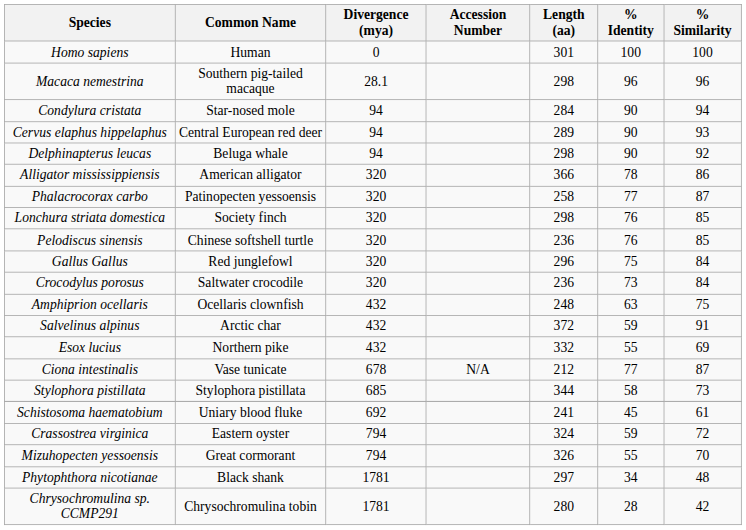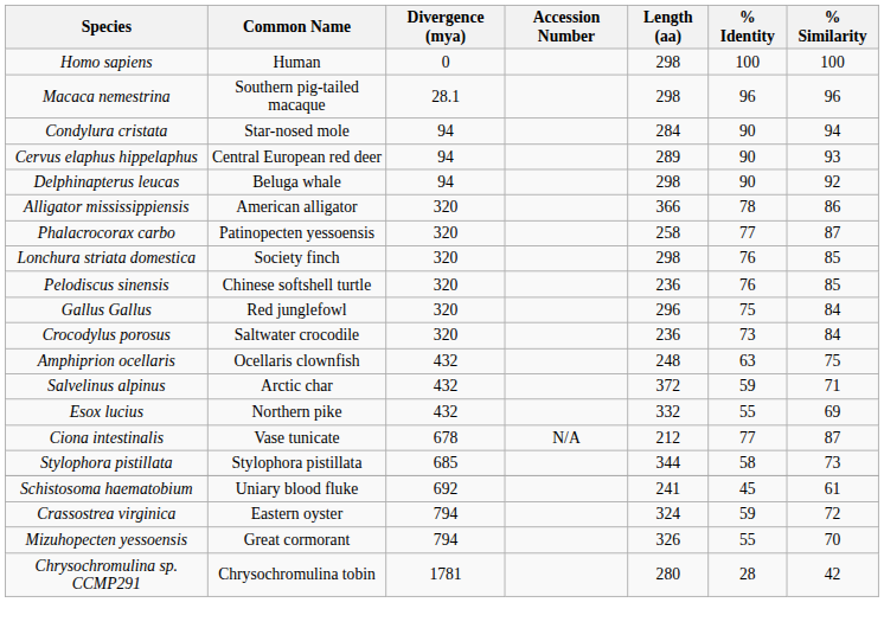 <table class="wikitable">
 <tr>
 <th>Species</th>
 <th>Common Name</th>
 <th>Divergence (mya)</th>
 <th>Accession Number</th>
 <th>Length (aa)</th>
 <th>% Identity</th>
 <th>% Similarity</th>
 </tr>
 <tr>
 <td style="text-align: center;"><em>Homo sapiens</em></td>
 <td style="text-align: center;">Human</td>
 <td style="text-align: center;">0</td>
 <td style="text-align: center;"></td>
-<td style="text-align: center;">301</td>
+<td style="text-align: center;">298</td>
 <td style="text-align: center;">100</td>
 <td style="text-align: center;">100</td>
 </tr>
 <tr>
 <td style="text-align: center;"><em>Macaca nemestrina</em></td>
 <td style="text-align: center;">Southern pig-tailed macaque</td>
 <td style="text-align: center;">28.1</td>
 <td style="text-align: center;"></td>
 <td style="text-align: center;">298</td>
 <td style="text-align: center;">96</td>
 <td style="text-align: center;">96</td>
 </tr>
 <tr>
 <td style="text-align: center;"><em>Condylura cristata</em></td>
 <td style="text-align: center;">Star-nosed mole</td>
 <td style="text-align: center;">94</td>
 <td style="text-align: center;"></td>
 <td style="text-align: center;">284</td>
 <td style="text-align: center;">90</td>
 <td style="text-align: center;">94</td>
 </tr>
 <tr>
 <td style="text-align: center;"><em>Cervus elaphus hippelaphus</em></td>
 <td style="text-align: center;">Central European red deer</td>
 <td style="text-align: center;">94</td>
 <td style="text-align: center;"></td>
 <td style="text-align: center;">289</td>
 <td style="text-align: center;">90</td>
 <td style="text-align: center;">93</td>
 </tr>
 <tr>
 <td style="text-align: center;"><em>Delphinapterus leucas</em></td>
 <td style="text-align: center;">Beluga whale</td>
 <td style="text-align: center;">94</td>
 <td style="text-align: center;"></td>
 <td style="text-align: center;">298</td>
 <td style="text-align: center;">90</td>
 <td style="text-align: center;">92</td>
 </tr>
 <tr>
 <td style="text-align: center;"><em>Alligator mississippiensis</em></td>
 <td style="text-align: center;">American alligator</td>
 <td style="text-align: center;">320</td>
 <td style="text-align: center;"></td>
 <td style="text-align: center;">366</td>
 <td style="text-align: center;">78</td>
 <td style="text-align: center;">86</td>
 </tr>
 <tr>
 <td style="text-align: center;"><em>Phalacrocorax carbo</em></td>
 <td style="text-align: center;">Patinopecten yessoensis</td>
 <td style="text-align: center;">320</td>
 <td style="text-align: center;"></td>
 <td style="text-align: center;">258</td>
 <td style="text-align: center;">77</td>
 <td style="text-align: center;">87</td>
 </tr>
 <tr>
 <td style="text-align: center;"><em>Lonchura striata domestica</em></td>
 <td style="text-align: center;">Society finch</td>
 <td style="text-align: center;">320</td>
 <td style="text-align: center;"></td>
 <td style="text-align: center;">298</td>
 <td style="text-align: center;">76</td>
 <td style="text-align: center;">85</td>
 </tr>
 <tr>
 <td style="text-align: center;"><em>Pelodiscus sinensis</em></td>
 <td style="text-align: center;">Chinese softshell turtle</td>
 <td style="text-align: center;">320</td>
 <td style="text-align: center;"></td>
 <td style="text-align: center;">236</td>
 <td style="text-align: center;">76</td>
 <td style="text-align: center;">85</td>
 </tr>
 <tr>
 <td style="text-align: center;"><em>Gallus Gallus</em></td>
 <td style="text-align: center;">Red junglefowl</td>
 <td style="text-align: center;">320</td>
 <td style="text-align: center;"></td>
 <td style="text-align: center;">296</td>
 <td style="text-align: center;">75</td>
 <td style="text-align: center;">84</td>
 </tr>
 <tr>
 <td style="text-align: center;"><em>Crocodylus porosus</em></td>
 <td style="text-align: center;">Saltwater crocodile</td>
 <td style="text-align: center;">320</td>
 <td style="text-align: center;"></td>
 <td style="text-align: center;">236</td>
 <td style="text-align: center;">73</td>
 <td style="text-align: center;">84</td>
 </tr>
 <tr>
 <td style="text-align: center;"><em>Amphiprion ocellaris</em></td>
 <td style="text-align: center;">Ocellaris clownfish</td>
 <td style="text-align: center;">432</td>
 <td style="text-align: center;"></td>
 <td style="text-align: center;">248</td>
 <td style="text-align: center;">63</td>
 <td style="text-align: center;">75</td>
 </tr>
 <tr>
 <td style="text-align: center;"><em>Salvelinus alpinus</em></td>
 <td style="text-align: center;">Arctic char</td>
 <td style="text-align: center;">432</td>
 <td style="text-align: center;"></td>
 <td style="text-align: center;">372</td>
 <td style="text-align: center;">59</td>
-<td style="text-align: center;">91</td>
+<td style="text-align: center;">71</td>
 </tr>
 <tr>
 <td style="text-align: center;"><em>Esox lucius</em></td>
 <td style="text-align: center;">Northern pike</td>
 <td style="text-align: center;">432</td>
 <td style="text-align: center;"></td>
 <td style="text-align: center;">332</td>
 <td style="text-align: center;">55</td>
 <td style="text-align: center;">69</td>
 </tr>
 <tr>
 <td style="text-align: center;"><em>Ciona intestinalis</em></td>
 <td style="text-align: center;">Vase tunicate</td>
 <td style="text-align: center;">678</td>
 <td style="text-align: center;">N/A</td>
 <td style="text-align: center;">212</td>
 <td style="text-align: center;">77</td>
 <td style="text-align: center;">87</td>
 </tr>
 <tr>
 <td style="text-align: center;"><em>Stylophora pistillata</em></td>
 <td style="text-align: center;">Stylophora pistillata</td>
 <td style="text-align: center;">685</td>
 <td style="text-align: center;"></td>
 <td style="text-align: center;">344</td>
 <td style="text-align: center;">58</td>
 <td style="text-align: center;">73</td>
 </tr>
 <tr>
 </tr>
 <tr>
 <td style="text-align: center;"><em>Schistosoma haematobium</em></td>
 <td style="text-align: center;">Uniary blood fluke</td>
 <td style="text-align: center;">692</td>
 <td style="text-align: center;"></td>
 <td style="text-align: center;">241</td>
 <td style="text-align: center;">45</td>
 <td style="text-align: center;">61</td>
 </tr>
 <tr>
 <td style="text-align: center;"><em>Crassostrea virginica</em></td>
 <td style="text-align: center;">Eastern oyster</td>
 <td style="text-align: center;">794</td>
 <td style="text-align: center;"></td>
 <td style="text-align: center;">324</td>
 <td style="text-align: center;">59</td>
 <td style="text-align: center;">72</td>
 </tr>
 <tr>
 <td style="text-align: center;"><em>Mizuhopecten yessoensis</em></td>
 <td style="text-align: center;">Great cormorant</td>
 <td style="text-align: center;">794</td>
 <td style="text-align: center;"></td>
 <td style="text-align: center;">326</td>
 <td style="text-align: center;">55</td>
 <td style="text-align: center;">70</td>
 </tr>
 <tr>
-<td style="text-align: center;"><em>Phytophthora nicotianae</em></td>
-<td style="text-align: center;">Black shank</td>
-<td style="text-align: center;">1781</td>
-<td style="text-align: center;"></td>
-<td style="text-align: center;">297</td>
-<td style="text-align: center;">34</td>
-<td style="text-align: center;">48</td>
-</tr>
-<tr>
 <td style="text-align: center;"><em>Chrysochromulina sp. CCMP291</em></td>
 <td style="text-align: center;">Chrysochromulina tobin</td>
 <td style="text-align: center;">1781</td>
 <td style="text-align: center;"></td>
 <td style="text-align: center;">280</td>
 <td style="text-align: center;">28</td>
 <td style="text-align: center;">42</td>
 </tr>
 </table>
